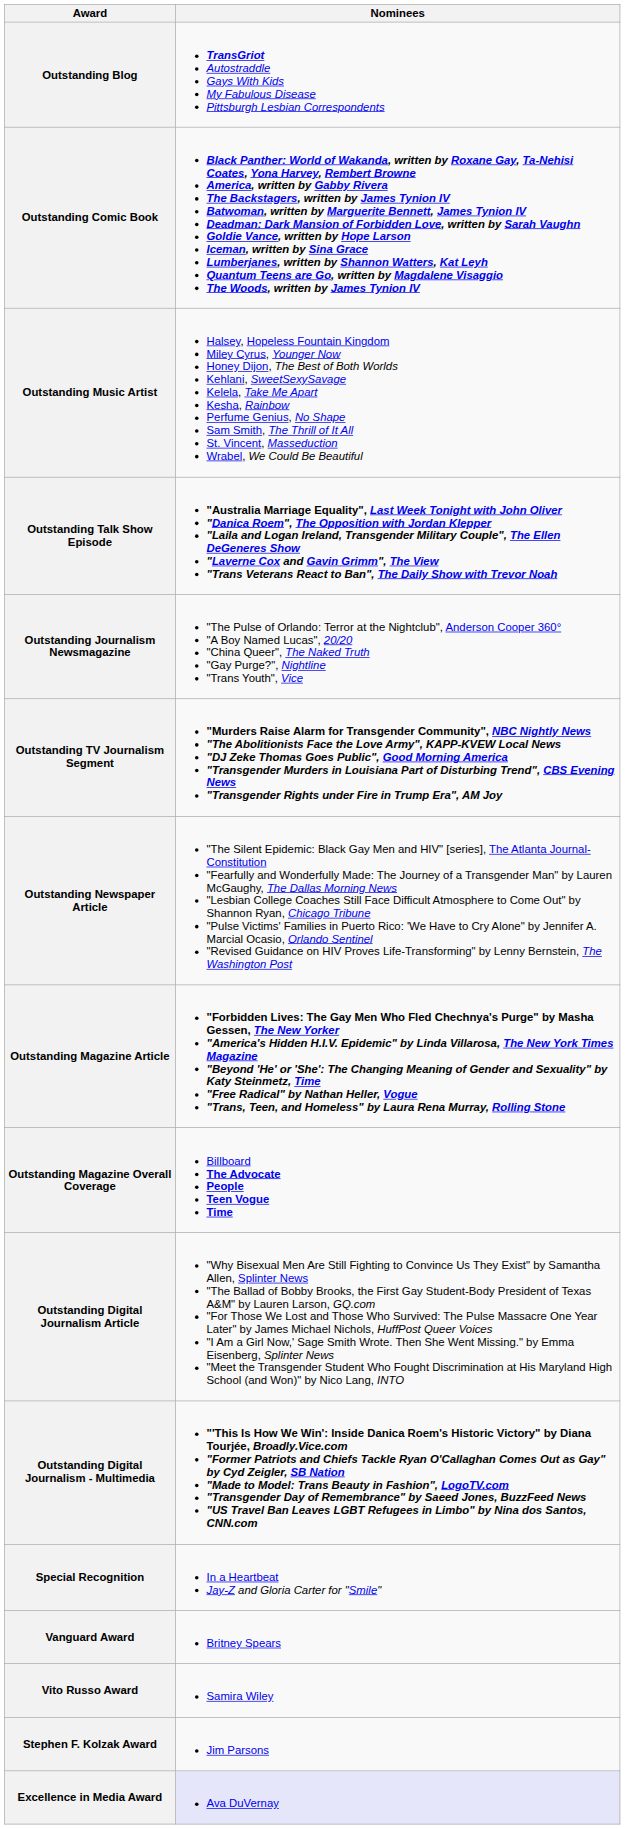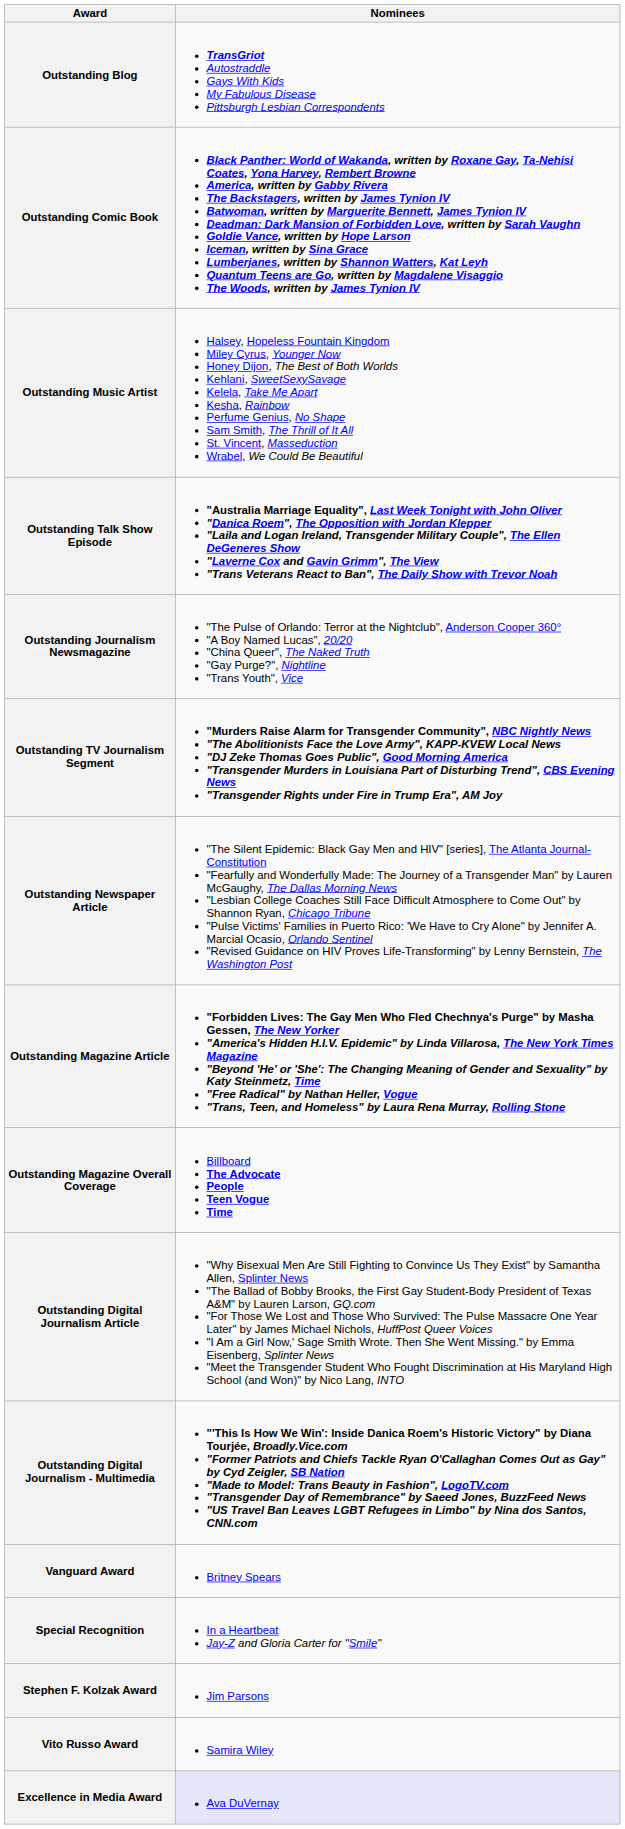 <table class="wikitable sortable">
 <tr>
 <th>Award</th>
 <th>Nominees</th>
 </tr>
 <tr>
 <th scope="row">Outstanding Blog</th>
 <td><br><ul><li><strong><em><a href='#'>TransGriot</a></em></strong></li><li><em><a href='#'>Autostraddle</a></em></li><li><em><a href='#'>Gays With Kids</a></em></li><li><em><a href='#'>My Fabulous Disease</a></em></li><li><em><a href='#'>Pittsburgh Lesbian Correspondents</a></em></li></ul></td>
 </tr>
 <tr>
 <th scope="row">Outstanding Comic Book</th>
 <td><br><ul><li><strong><em><a href='#'>Black Panther: World of Wakanda</a><em>, written by <a href='#'>Roxane Gay</a>, <a href='#'>Ta-Nehisi Coates</a>, <a href='#'>Yona Harvey</a>, <a href='#'>Rembert Browne</a><strong></li><li></em><a href='#'>America</a><em>, written by <a href='#'>Gabby Rivera</a></li><li></em><a href='#'>The Backstagers</a><em>, written by <a href='#'>James Tynion IV</a></li><li></em><a href='#'>Batwoman</a><em>, written by <a href='#'>Marguerite Bennett</a>, <a href='#'>James Tynion IV</a></li><li></em><a href='#'>Deadman: Dark Mansion of Forbidden Love</a><em>, written by <a href='#'>Sarah Vaughn</a></li><li></em><a href='#'>Goldie Vance</a><em>, written by <a href='#'>Hope Larson</a></li><li></em><a href='#'>Iceman</a><em>, written by <a href='#'>Sina Grace</a></li><li></em><a href='#'>Lumberjanes</a><em>, written by <a href='#'>Shannon Watters</a>, <a href='#'>Kat Leyh</a></li><li></em><a href='#'>Quantum Teens are Go</a><em>, written by <a href='#'>Magdalene Visaggio</a></li><li></em><a href='#'>The Woods</a><em>, written by <a href='#'>James Tynion IV</a></li></ul></td>
 </tr>
 <tr>
 <th scope="row">Outstanding Music Artist</th>
 <td><br><ul><li></strong><a href='#'>Halsey</a>, </em><a href='#'>Hopeless Fountain Kingdom</a></em></strong></li><li><a href='#'>Miley Cyrus</a>, <em><a href='#'>Younger Now</a></em></li><li><a href='#'>Honey Dijon</a>, <em>The Best of Both Worlds</em></li><li><a href='#'>Kehlani</a>, <em><a href='#'>SweetSexySavage</a></em></li><li><a href='#'>Kelela</a>, <em><a href='#'>Take Me Apart</a></em></li><li><a href='#'>Kesha</a>, <em><a href='#'>Rainbow</a></em></li><li><a href='#'>Perfume Genius</a>, <em><a href='#'>No Shape</a></em></li><li><a href='#'>Sam Smith</a>, <em><a href='#'>The Thrill of It All</a></em></li><li><a href='#'>St. Vincent</a>, <em><a href='#'>Masseduction</a></em></li><li><a href='#'>Wrabel</a>, <em>We Could Be Beautiful</em></li></ul></td>
 </tr>
 <tr>
 <th scope="row">Outstanding Talk Show Episode</th>
 <td><br><ul><li><strong>"Australia Marriage Equality", <em><a href='#'>Last Week Tonight with John Oliver</a><strong><em></li><li>"<a href='#'>Danica Roem</a>", </em><a href='#'>The Opposition with Jordan Klepper</a><em></li><li>"Laila and Logan Ireland, Transgender Military Couple", </em><a href='#'>The Ellen DeGeneres Show</a><em></li><li>"<a href='#'>Laverne Cox</a> and <a href='#'>Gavin Grimm</a>", </em><a href='#'>The View</a><em></li><li>"Trans Veterans React to Ban", </em><a href='#'>The Daily Show with Trevor Noah</a><em></li></ul></td>
 </tr>
 <tr>
 <th scope="row">Outstanding Journalism Newsmagazine</th>
 <td><br><ul><li></strong>"The Pulse of Orlando: Terror at the Nightclub", </em><a href='#'>Anderson Cooper 360°</a></em></strong></li><li>"A Boy Named Lucas", <em><a href='#'>20/20</a></em></li><li>"China Queer", <em><a href='#'>The Naked Truth</a></em></li><li>"Gay Purge?", <em><a href='#'>Nightline</a></em></li><li>"Trans Youth", <em><a href='#'>Vice</a></em></li></ul></td>
 </tr>
 <tr>
 <th scope="row">Outstanding TV Journalism Segment</th>
 <td><br><ul><li><strong>"Murders Raise Alarm for Transgender Community", <em><a href='#'>NBC Nightly News</a><strong><em></li><li>"The Abolitionists Face the Love Army", </em>KAPP-KVEW Local News<em></li><li>"DJ Zeke Thomas Goes Public", </em><a href='#'>Good Morning America</a><em></li><li>"Transgender Murders in Louisiana Part of Disturbing Trend", </em><a href='#'>CBS Evening News</a><em></li><li>"Transgender Rights under Fire in Trump Era", </em>AM Joy<em></li></ul></td>
 </tr>
 <tr>
 <th scope="row">Outstanding Newspaper Article</th>
 <td><br><ul><li></strong>"The Silent Epidemic: Black Gay Men and HIV" [series], </em><a href='#'>The Atlanta Journal-Constitution</a></em></strong></li><li>"Fearfully and Wonderfully Made: The Journey of a Transgender Man" by Lauren McGaughy, <em><a href='#'>The Dallas Morning News</a></em></li><li>"Lesbian College Coaches Still Face Difficult Atmosphere to Come Out" by Shannon Ryan, <em><a href='#'>Chicago Tribune</a></em></li><li>"Pulse Victims' Families in Puerto Rico: 'We Have to Cry Alone" by Jennifer A. Marcial Ocasio, <em><a href='#'>Orlando Sentinel</a></em></li><li>"Revised Guidance on HIV Proves Life-Transforming" by Lenny Bernstein, <em><a href='#'>The Washington Post</a></em></li></ul></td>
 </tr>
 <tr>
 <th scope="row">Outstanding Magazine Article</th>
 <td><br><ul><li><strong>"Forbidden Lives: The Gay Men Who Fled Chechnya's Purge" by Masha Gessen, <em><a href='#'>The New Yorker</a><strong><em></li><li>"America's Hidden H.I.V. Epidemic" by Linda Villarosa, </em><a href='#'>The New York Times Magazine</a><em></li><li>"Beyond 'He' or 'She': The Changing Meaning of Gender and Sexuality" by Katy Steinmetz, </em><a href='#'>Time</a><em></li><li>"Free Radical" by Nathan Heller, </em><a href='#'>Vogue</a><em></li><li>"Trans, Teen, and Homeless" by Laura Rena Murray, </em><a href='#'>Rolling Stone</a><em></li></ul></td>
 </tr>
 <tr>
 <th scope="row">Outstanding Magazine Overall Coverage</th>
 <td><br><ul><li></em></strong><a href='#'>Billboard</a><strong><em></li><li></em><a href='#'>The Advocate</a><em></li><li></em><a href='#'>People</a><em></li><li></em><a href='#'>Teen Vogue</a><em></li><li></em><a href='#'>Time</a><em></li></ul></td>
 </tr>
 <tr>
 <th scope="row">Outstanding Digital Journalism Article</th>
 <td><br><ul><li></strong>"Why Bisexual Men Are Still Fighting to Convince Us They Exist" by Samantha Allen, </em><a href='#'>Splinter News</a></em></strong></li><li>"The Ballad of Bobby Brooks, the First Gay Student-Body President of Texas A&M" by Lauren Larson, <em>GQ.com</em></li><li>"For Those We Lost and Those Who Survived: The Pulse Massacre One Year Later" by James Michael Nichols, <em>HuffPost Queer Voices</em></li><li>"I Am a Girl Now,' Sage Smith Wrote. Then She Went Missing." by Emma Eisenberg, <em>Splinter News</em></li><li>"Meet the Transgender Student Who Fought Discrimination at His Maryland High School (and Won)" by Nico Lang, <em>INTO</em></li></ul></td>
 </tr>
 <tr>
 <th scope="row">Outstanding Digital Journalism - Multimedia</th>
 <td><br><ul><li><strong>"'This Is How We Win': Inside Danica Roem's Historic Victory" by Diana Tourjée, <em>Broadly.Vice.com<strong><em></li><li>"Former Patriots and Chiefs Tackle Ryan O'Callaghan Comes Out as Gay" by Cyd Zeigler, </em><a href='#'>SB Nation</a><em></li><li>"Made to Model: Trans Beauty in Fashion", </em><a href='#'>LogoTV.com</a><em></li><li>"Transgender Day of Remembrance" by Saeed Jones, </em>BuzzFeed News<em></li><li>"US Travel Ban Leaves LGBT Refugees in Limbo" by Nina dos Santos, </em>CNN.com<em></li></ul></td>
 </tr>
 <tr>
+<th scope="row">Vanguard Award</th>
+<td><br><ul><li></strong><a href='#'>Britney Spears</a><strong></li></ul></td>
+</tr>
+<tr>
 <th scope="row">Special Recognition</th>
 <td><br><ul><li></em></strong><a href='#'>In a Heartbeat</a><strong><em></li><li></strong><a href='#'>Jay-Z</a> and Gloria Carter for "<a href='#'>Smile</a>"<strong></li></ul></td>
 </tr>
 <tr>
-<th scope="row">Vanguard Award</th>
-<td><br><ul><li></strong><a href='#'>Britney Spears</a><strong></li></ul></td>
+<th scope="row">Stephen F. Kolzak Award</th>
+<td><br><ul><li></strong><a href='#'>Jim Parsons</a><strong></li></ul></td>
 </tr>
 <tr>
 <th scope="row">Vito Russo Award</th>
 <td><br><ul><li></strong><a href='#'>Samira Wiley</a><strong></li></ul></td>
 </tr>
 <tr>
-<th scope="row">Stephen F. Kolzak Award</th>
-<td><br><ul><li></strong><a href='#'>Jim Parsons</a><strong></li></ul></td>
-</tr>
-<tr>
 <th scope="row">Excellence in Media Award</th>
 <td style="background: lavender;"><br><ul><li></strong><a href='#'>Ava DuVernay</a><strong></li></ul></td>
 </tr>
 </table>
